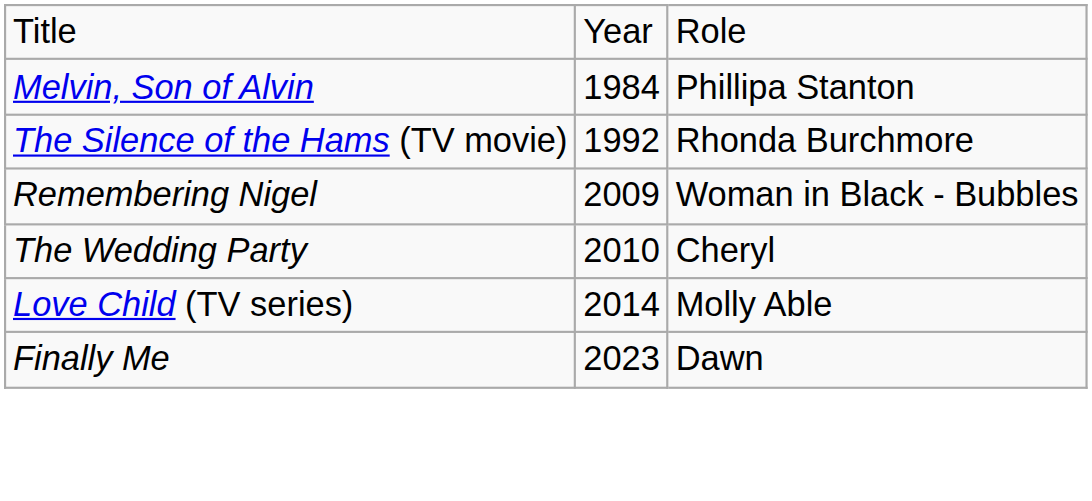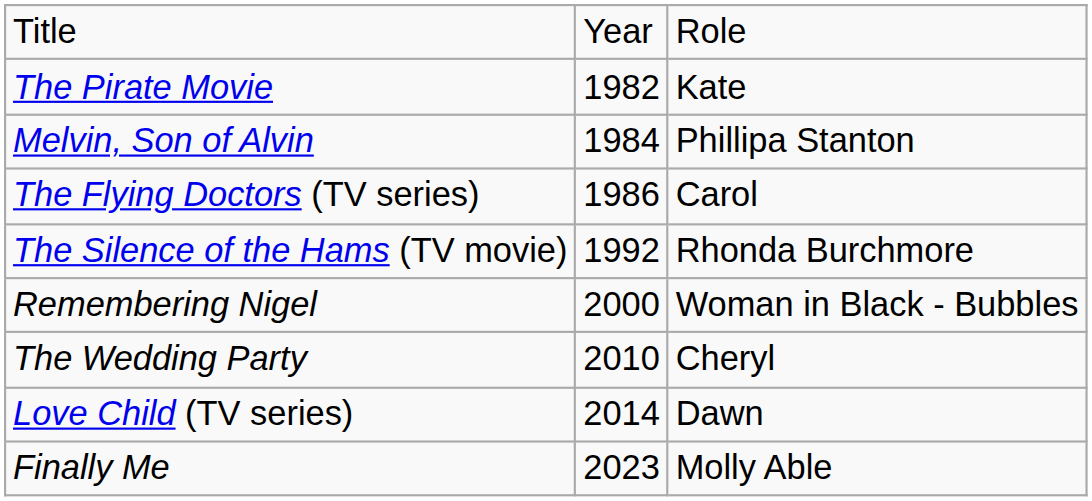 <table class="wikitable">
 <tr>
 <td>Title</td>
 <td>Year</td>
 <td>Role</td>
 </tr>
 <tr>
+<td><em><a href='#'>The Pirate Movie</a></em></td>
+<td>1982</td>
+<td>Kate</td>
+</tr>
+<tr>
 <td><em><a href='#'>Melvin, Son of Alvin</a></em></td>
 <td>1984</td>
 <td>Phillipa Stanton</td>
+</tr>
+<tr>
+<td><em><a href='#'>The Flying Doctors</a></em> (TV series)</td>
+<td>1986</td>
+<td>Carol</td>
 </tr>
 <tr>
 <td><em><a href='#'>The Silence of the Hams</a></em> (TV movie)</td>
 <td>1992</td>
 <td>Rhonda Burchmore</td>
 </tr>
 <tr>
 <td><em>Remembering Nigel</em></td>
-<td>2009</td>
+<td>2000</td>
 <td>Woman in Black - Bubbles</td>
 </tr>
 <tr>
 <td><em>The Wedding Party</em></td>
 <td>2010</td>
 <td>Cheryl</td>
 </tr>
 <tr>
 <td><em><a href='#'>Love Child</a></em> (TV series)</td>
 <td>2014</td>
-<td>Molly Able</td>
+<td>Dawn</td>
 </tr>
 <tr>
 <td><em>Finally Me</em></td>
 <td>2023</td>
-<td>Dawn</td>
+<td>Molly Able</td>
 </tr>
 </table>
